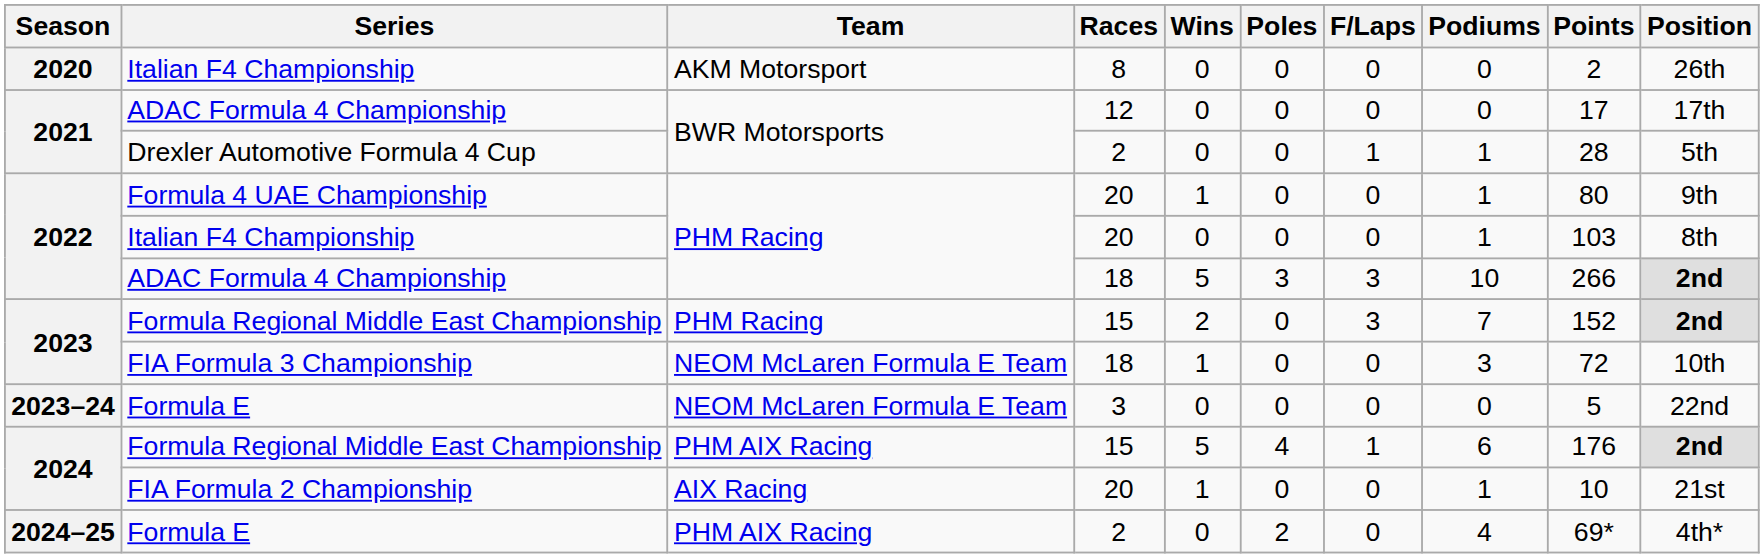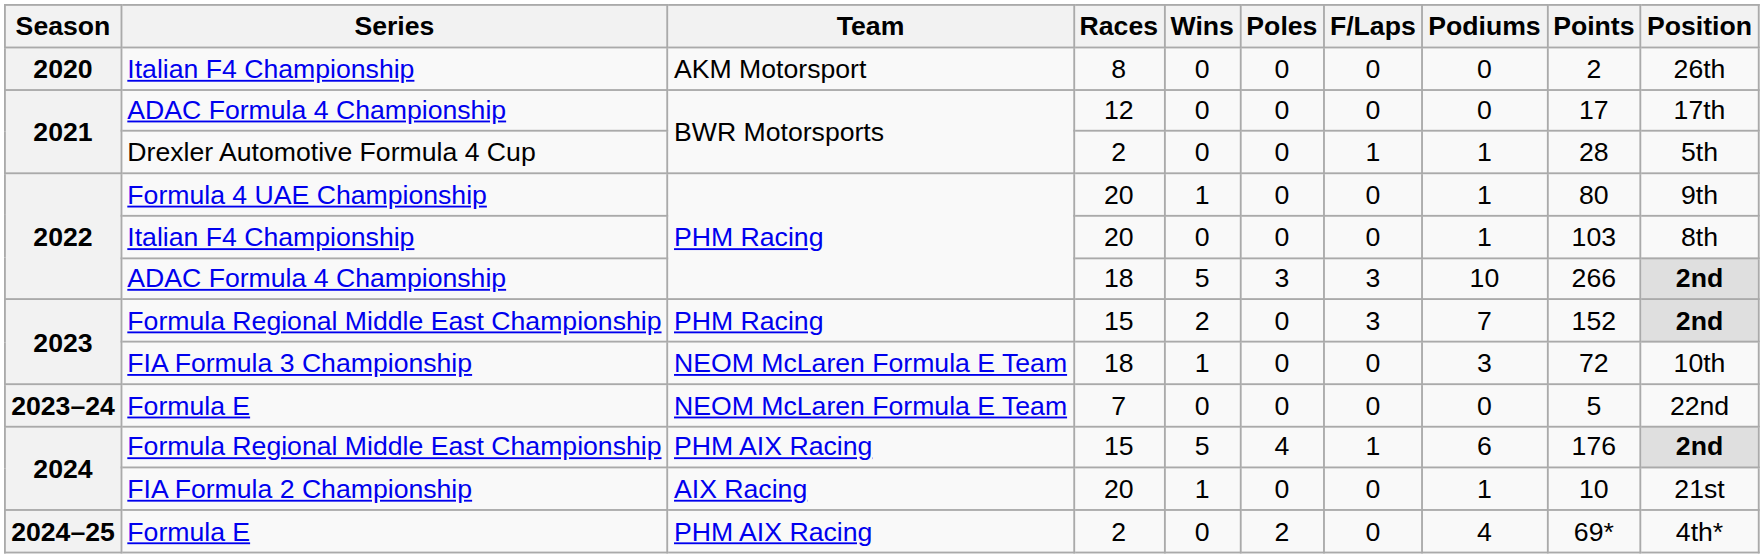 <table class="wikitable" style="font-size: 90%; text-align:center">
 <tr>
 <th>Season</th>
 <th>Series</th>
 <th>Team</th>
 <th>Races</th>
 <th>Wins</th>
 <th>Poles</th>
 <th>F/Laps</th>
 <th>Podiums</th>
 <th>Points</th>
 <th>Position</th>
 </tr>
 <tr>
 <th>2020</th>
 <td align="left"><a href='#'>Italian F4 Championship</a></td>
 <td align="left">AKM Motorsport</td>
 <td>8</td>
 <td>0</td>
 <td>0</td>
 <td>0</td>
 <td>0</td>
 <td>2</td>
 <td>26th</td>
 </tr>
 <tr>
 <th rowspan="2">2021</th>
 <td align="left"><a href='#'>ADAC Formula 4 Championship</a></td>
 <td rowspan="2" align="left">BWR Motorsports</td>
 <td>12</td>
 <td>0</td>
 <td>0</td>
 <td>0</td>
 <td>0</td>
 <td>17</td>
 <td>17th</td>
 </tr>
 <tr>
 <td align="left">Drexler Automotive Formula 4 Cup</td>
 <td>2</td>
 <td>0</td>
 <td>0</td>
 <td>1</td>
 <td>1</td>
 <td>28</td>
 <td>5th</td>
 </tr>
 <tr>
 <th rowspan="3">2022</th>
 <td align="left"><a href='#'>Formula 4 UAE Championship</a></td>
 <td rowspan="3"  align="left"><a href='#'>PHM Racing</a></td>
 <td>20</td>
 <td>1</td>
 <td>0</td>
 <td>0</td>
 <td>1</td>
 <td>80</td>
 <td>9th</td>
 </tr>
 <tr>
 <td align="left"><a href='#'>Italian F4 Championship</a></td>
 <td>20</td>
 <td>0</td>
 <td>0</td>
 <td>0</td>
 <td>1</td>
 <td>103</td>
 <td>8th</td>
 </tr>
 <tr>
 <td align="left"><a href='#'>ADAC Formula 4 Championship</a></td>
 <td>18</td>
 <td>5</td>
 <td>3</td>
 <td>3</td>
 <td>10</td>
 <td>266</td>
 <td style="background:#DFDFDF;"><strong>2nd</strong></td>
 </tr>
 <tr>
 <th rowspan=2>2023</th>
 <td align=left><a href='#'>Formula Regional Middle East Championship</a></td>
 <td align=left><a href='#'>PHM Racing</a></td>
 <td>15</td>
 <td>2</td>
 <td>0</td>
 <td>3</td>
 <td>7</td>
 <td>152</td>
 <td style="background:#DFDFDF;"><strong>2nd</strong></td>
 </tr>
 <tr>
 <td align=left><a href='#'>FIA Formula 3 Championship</a></td>
 <td align=left><a href='#'>NEOM McLaren Formula E Team</a></td>
 <td>18</td>
 <td>1</td>
 <td>0</td>
 <td>0</td>
 <td>3</td>
 <td>72</td>
 <td>10th</td>
 </tr>
 <tr>
 <th nowrap>2023–24</th>
 <td align="left"><a href='#'>Formula E</a></td>
 <td align="left" nowrap><a href='#'>NEOM McLaren Formula E Team</a></td>
-<td>3</td>
+<td>7</td>
 <td>0</td>
 <td>0</td>
 <td>0</td>
 <td>0</td>
 <td>5</td>
 <td>22nd</td>
 </tr>
 <tr>
 <th rowspan="2">2024</th>
 <td align="left" nowrap><a href='#'>Formula Regional Middle East Championship</a></td>
 <td align="left"><a href='#'>PHM AIX Racing</a></td>
 <td>15</td>
 <td>5</td>
 <td>4</td>
 <td>1</td>
 <td>6</td>
 <td>176</td>
 <td style="background:#DFDFDF;"><strong>2nd</strong></td>
 </tr>
 <tr>
 <td align=left><a href='#'>FIA Formula 2 Championship</a></td>
 <td align="left"><a href='#'>AIX Racing</a></td>
 <td>20</td>
 <td>1</td>
 <td>0</td>
 <td>0</td>
 <td>1</td>
 <td>10</td>
 <td>21st</td>
 </tr>
 <tr>
 <th>2024–25</th>
 <td align=left><a href='#'>Formula E</a></td>
 <td align="left"><a href='#'>PHM AIX Racing</a></td>
 <td>2</td>
 <td>0</td>
 <td>2</td>
 <td>0</td>
 <td>4</td>
 <td>69*</td>
 <td>4th*</td>
 </tr>
 </table>
